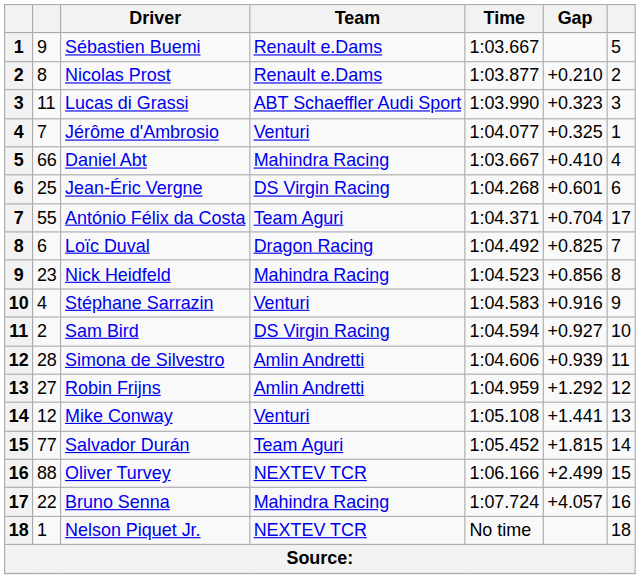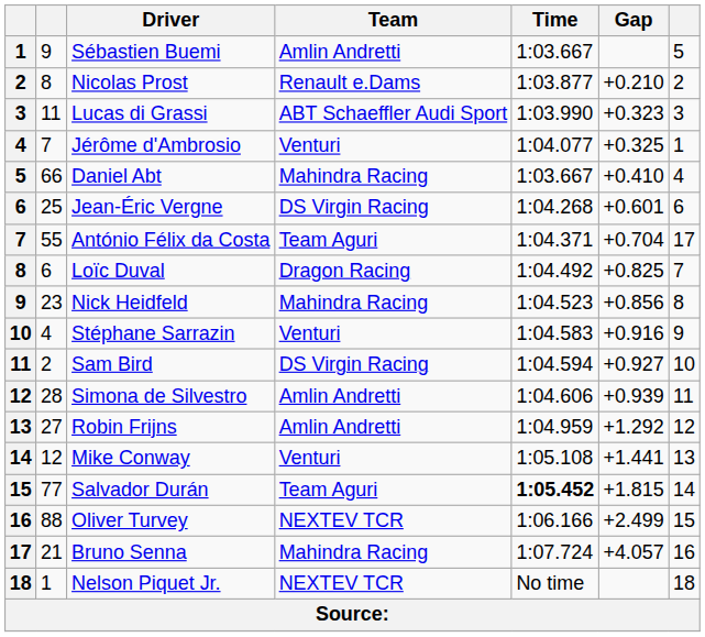 <table class="wikitable">
 <tr>
 <th></th>
 <th></th>
 <th>Driver</th>
 <th>Team</th>
 <th>Time</th>
 <th>Gap</th>
 <th></th>
 </tr>
 <tr>
 <th>1</th>
 <td>9</td>
 <td> <a href='#'>Sébastien Buemi</a></td>
-<td><a href='#'>Renault e.Dams</a></td>
+<td><a href='#'>Amlin Andretti</a></td>
 <td>1:03.667</td>
 <td></td>
 <td>5</td>
 </tr>
 <tr>
 <th>2</th>
 <td>8</td>
 <td> <a href='#'>Nicolas Prost</a></td>
 <td><a href='#'>Renault e.Dams</a></td>
 <td>1:03.877</td>
 <td>+0.210</td>
 <td>2</td>
 </tr>
 <tr>
 <th>3</th>
 <td>11</td>
 <td> <a href='#'>Lucas di Grassi</a></td>
 <td><a href='#'>ABT Schaeffler Audi Sport</a></td>
 <td>1:03.990</td>
 <td>+0.323</td>
 <td>3</td>
 </tr>
 <tr>
 <th>4</th>
 <td>7</td>
 <td> <a href='#'>Jérôme d'Ambrosio</a></td>
 <td><a href='#'>Venturi</a></td>
 <td>1:04.077</td>
 <td>+0.325</td>
 <td>1</td>
 </tr>
 <tr>
 <th>5</th>
 <td>66</td>
 <td> <a href='#'>Daniel Abt</a></td>
 <td><a href='#'>Mahindra Racing</a></td>
 <td>1:03.667</td>
 <td>+0.410</td>
 <td>4</td>
 </tr>
 <tr>
 <th>6</th>
 <td>25</td>
 <td> <a href='#'>Jean-Éric Vergne</a></td>
 <td><a href='#'>DS Virgin Racing</a></td>
 <td>1:04.268</td>
 <td>+0.601</td>
 <td>6</td>
 </tr>
 <tr>
 <th>7</th>
 <td>55</td>
 <td> <a href='#'>António Félix da Costa</a></td>
 <td><a href='#'>Team Aguri</a></td>
 <td>1:04.371</td>
 <td>+0.704</td>
 <td>17</td>
 </tr>
 <tr>
 <th>8</th>
 <td>6</td>
 <td> <a href='#'>Loïc Duval</a></td>
 <td><a href='#'>Dragon Racing</a></td>
 <td>1:04.492</td>
 <td>+0.825</td>
 <td>7</td>
 </tr>
 <tr>
 <th>9</th>
 <td>23</td>
 <td> <a href='#'>Nick Heidfeld</a></td>
 <td><a href='#'>Mahindra Racing</a></td>
 <td>1:04.523</td>
 <td>+0.856</td>
 <td>8</td>
 </tr>
 <tr>
 <th>10</th>
 <td>4</td>
 <td> <a href='#'>Stéphane Sarrazin</a></td>
 <td><a href='#'>Venturi</a></td>
 <td>1:04.583</td>
 <td>+0.916</td>
 <td>9</td>
 </tr>
 <tr>
 <th>11</th>
 <td>2</td>
 <td> <a href='#'>Sam Bird</a></td>
 <td><a href='#'>DS Virgin Racing</a></td>
 <td>1:04.594</td>
 <td>+0.927</td>
 <td>10</td>
 </tr>
 <tr>
 <th>12</th>
 <td>28</td>
 <td> <a href='#'>Simona de Silvestro</a></td>
 <td><a href='#'>Amlin Andretti</a></td>
 <td>1:04.606</td>
 <td>+0.939</td>
 <td>11</td>
 </tr>
 <tr>
 <th>13</th>
 <td>27</td>
 <td> <a href='#'>Robin Frijns</a></td>
 <td><a href='#'>Amlin Andretti</a></td>
 <td>1:04.959</td>
 <td>+1.292</td>
 <td>12</td>
 </tr>
 <tr>
 <th>14</th>
 <td>12</td>
 <td> <a href='#'>Mike Conway</a></td>
 <td><a href='#'>Venturi</a></td>
 <td>1:05.108</td>
 <td>+1.441</td>
 <td>13</td>
 </tr>
 <tr>
 <th>15</th>
 <td>77</td>
 <td> <a href='#'>Salvador Durán</a></td>
 <td><a href='#'>Team Aguri</a></td>
-<td>1:05.452</td>
+<td><strong>1:05.452</strong></td>
 <td>+1.815</td>
 <td>14</td>
 </tr>
 <tr>
 <th>16</th>
 <td>88</td>
 <td> <a href='#'>Oliver Turvey</a></td>
 <td><a href='#'>NEXTEV TCR</a></td>
 <td>1:06.166</td>
 <td>+2.499</td>
 <td>15</td>
 </tr>
 <tr>
 <th>17</th>
-<td>22</td>
+<td>21</td>
 <td> <a href='#'>Bruno Senna</a></td>
 <td><a href='#'>Mahindra Racing</a></td>
 <td>1:07.724</td>
 <td>+4.057</td>
 <td>16</td>
 </tr>
 <tr>
 <th>18</th>
 <td>1</td>
 <td> <a href='#'>Nelson Piquet Jr.</a></td>
 <td><a href='#'>NEXTEV TCR</a></td>
 <td>No time</td>
 <td></td>
 <td>18</td>
 </tr>
 <tr>
 <th colspan="7">Source:</th>
 </tr>
 <tr>
 </tr>
 </table>
